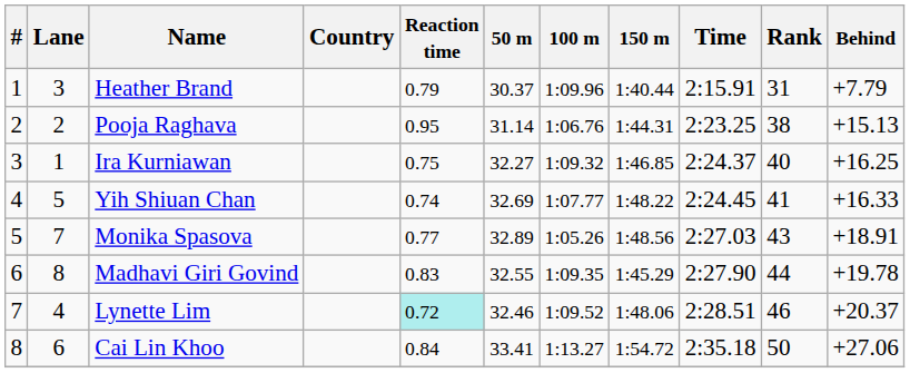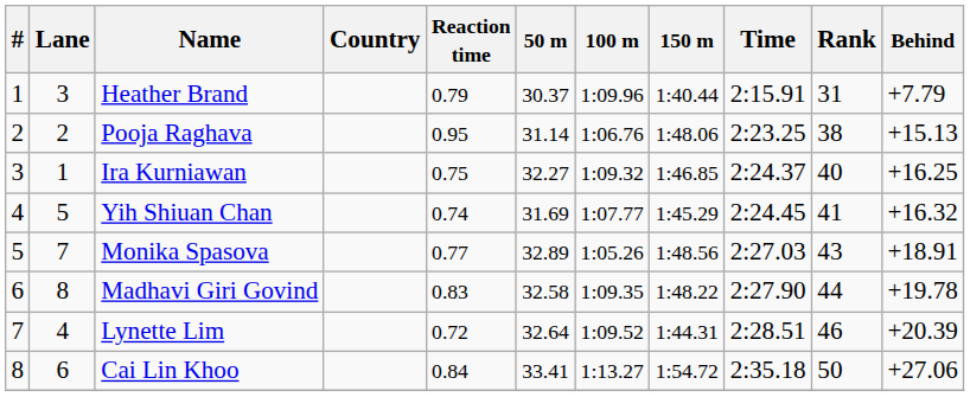 <table class="wikitable">
 <tr>
 <th>#</th>
 <th>Lane</th>
 <th>Name</th>
 <th>Country</th>
 <th><small>Reaction<br>time</small></th>
 <th><small>50 m</small></th>
 <th><small>100 m</small></th>
 <th><small>150 m</small></th>
 <th>Time</th>
 <th>Rank</th>
 <th><small>Behind</small></th>
 </tr>
 <tr>
 <td>1</td>
 <td align="center">3</td>
 <td><a href='#'>Heather Brand</a></td>
 <td></td>
 <td><small>0.79</small></td>
 <td><small>30.37</small></td>
 <td><small>1:09.96</small></td>
 <td><small>1:40.44</small></td>
 <td>2:15.91</td>
 <td>31</td>
 <td>+7.79</td>
 </tr>
 <tr>
 <td>2</td>
 <td align="center">2</td>
 <td><a href='#'>Pooja Raghava</a></td>
 <td></td>
 <td><small>0.95</small></td>
 <td><small>31.14</small></td>
 <td><small>1:06.76</small></td>
-<td><small>1:44.31</small></td>
+<td><small>1:48.06</small></td>
 <td>2:23.25</td>
 <td>38</td>
 <td>+15.13</td>
 </tr>
 <tr>
 <td>3</td>
 <td align="center">1</td>
 <td><a href='#'>Ira Kurniawan</a></td>
 <td></td>
 <td><small>0.75</small></td>
 <td><small>32.27</small></td>
 <td><small>1:09.32</small></td>
 <td><small>1:46.85</small></td>
 <td>2:24.37</td>
 <td>40</td>
 <td>+16.25</td>
 </tr>
 <tr>
 <td>4</td>
 <td align="center">5</td>
 <td><a href='#'>Yih Shiuan Chan</a></td>
 <td></td>
 <td><small>0.74</small></td>
-<td><small>32.69</small></td>
+<td><small>31.69</small></td>
 <td><small>1:07.77</small></td>
-<td><small>1:48.22</small></td>
+<td><small>1:45.29</small></td>
 <td>2:24.45</td>
 <td>41</td>
-<td>+16.33</td>
+<td>+16.32</td>
 </tr>
 <tr>
 <td>5</td>
 <td align="center">7</td>
 <td><a href='#'>Monika Spasova</a></td>
 <td></td>
 <td><small>0.77</small></td>
 <td><small>32.89</small></td>
 <td><small>1:05.26</small></td>
 <td><small>1:48.56</small></td>
 <td>2:27.03</td>
 <td>43</td>
 <td>+18.91</td>
 </tr>
 <tr>
 <td>6</td>
 <td align="center">8</td>
 <td><a href='#'>Madhavi Giri Govind</a></td>
 <td></td>
 <td><small>0.83</small></td>
-<td><small>32.55</small></td>
+<td><small>32.58</small></td>
 <td><small>1:09.35</small></td>
-<td><small>1:45.29</small></td>
+<td><small>1:48.22</small></td>
 <td>2:27.90</td>
 <td>44</td>
 <td>+19.78</td>
 </tr>
 <tr>
 <td>7</td>
 <td align="center">4</td>
 <td><a href='#'>Lynette Lim</a></td>
 <td></td>
-<td style="background: paleturquoise;"><small>0.72</small></td>
-<td><small>32.46</small></td>
+<td><small>0.72</small></td>
+<td><small>32.64</small></td>
 <td><small>1:09.52</small></td>
-<td><small>1:48.06</small></td>
+<td><small>1:44.31</small></td>
 <td>2:28.51</td>
 <td>46</td>
-<td>+20.37</td>
+<td>+20.39</td>
 </tr>
 <tr>
 <td>8</td>
 <td align="center">6</td>
 <td><a href='#'>Cai Lin Khoo</a></td>
 <td></td>
 <td><small>0.84</small></td>
 <td><small>33.41</small></td>
 <td><small>1:13.27</small></td>
 <td><small>1:54.72</small></td>
 <td>2:35.18</td>
 <td>50</td>
 <td>+27.06</td>
 </tr>
 <tr>
 </tr>
 </table>
